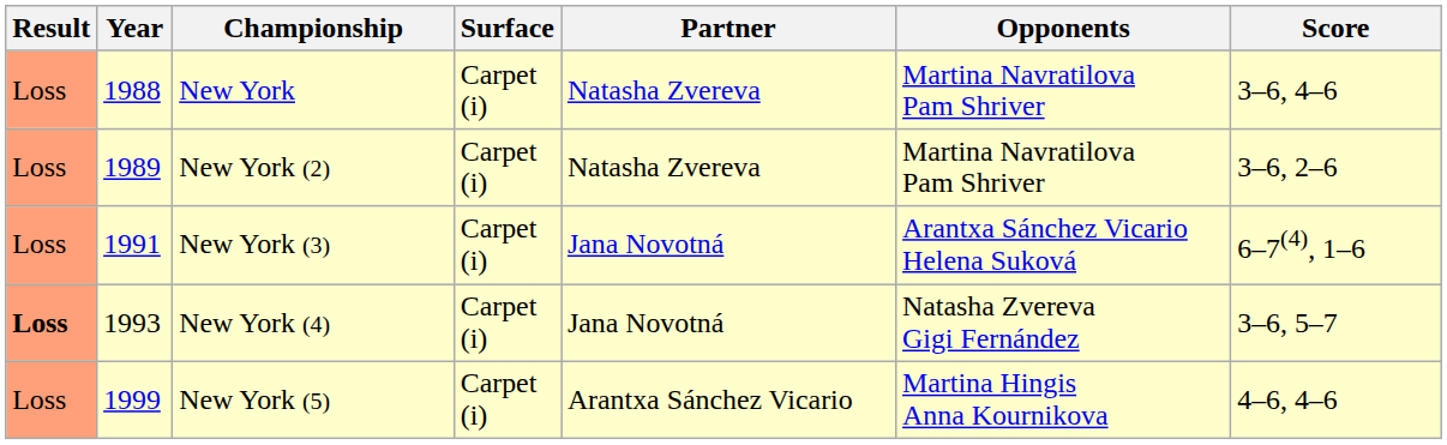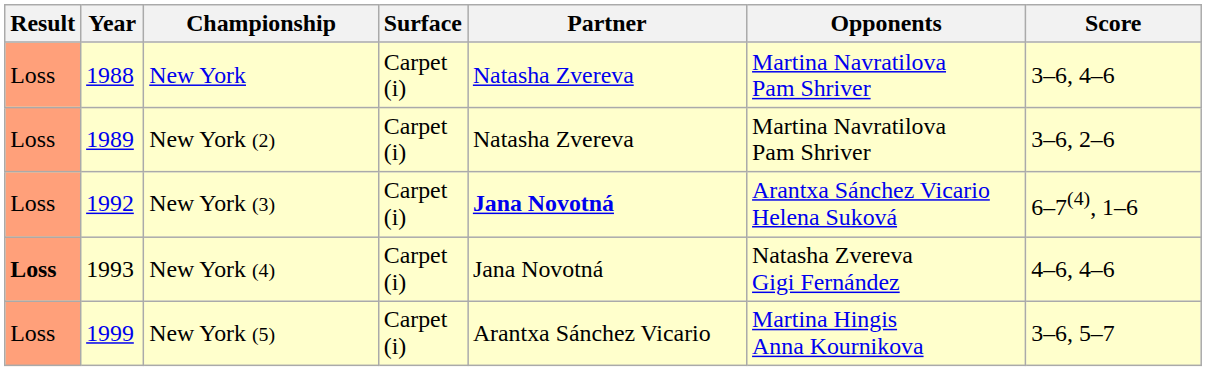 <table class="sortable wikitable">
 <tr>
 <th style="width:40px">Result</th>
 <th style="width:35px">Year</th>
 <th style="width:150px">Championship</th>
 <th style="width:50px">Surface</th>
 <th style="width:180px">Partner</th>
 <th style="width:180px">Opponents</th>
 <th style="width:110px" class="unsortable">Score</th>
 </tr>
 <tr style="background:#ffffcc;">
 <td style="background:#ffa07a;">Loss</td>
 <td><a href='#'>1988</a></td>
 <td><a href='#'>New York</a></td>
 <td>Carpet (i)</td>
 <td> <a href='#'>Natasha Zvereva</a></td>
 <td> <a href='#'>Martina Navratilova</a> <br>  <a href='#'>Pam Shriver</a></td>
 <td>3–6, 4–6</td>
 </tr>
 <tr style="background:#ffffcc;">
 <td style="background:#ffa07a;">Loss</td>
 <td><a href='#'>1989</a></td>
 <td>New York <small>(2)</small></td>
 <td>Carpet (i)</td>
 <td> Natasha Zvereva</td>
 <td> Martina Navratilova <br>  Pam Shriver</td>
 <td>3–6, 2–6</td>
 </tr>
 <tr style="background:#ffffcc;">
 <td style="background:#ffa07a;">Loss</td>
-<td><a href='#'>1991</a></td>
+<td><a href='#'>1992</a></td>
 <td>New York <small>(3)</small></td>
 <td>Carpet (i)</td>
-<td> <a href='#'>Jana Novotná</a></td>
+<td><strong> <a href='#'>Jana Novotná</a></strong></td>
 <td> <a href='#'>Arantxa Sánchez Vicario</a> <br>  <a href='#'>Helena Suková</a></td>
 <td>6–7<sup>(4)</sup>, 1–6</td>
 </tr>
 <tr style="background:#ffffcc;">
 <td style="background:#ffa07a;"><strong>Loss</strong></td>
 <td>1993</td>
 <td>New York <small>(4)</small></td>
 <td>Carpet (i)</td>
 <td> Jana Novotná</td>
 <td> Natasha Zvereva <br>  <a href='#'>Gigi Fernández</a></td>
-<td>3–6, 5–7</td>
+<td>4–6, 4–6</td>
 </tr>
 <tr style="background:#ffffcc;">
 <td style="background:#ffa07a;">Loss</td>
 <td><a href='#'>1999</a></td>
 <td>New York <small>(5)</small></td>
 <td>Carpet (i)</td>
 <td> Arantxa Sánchez Vicario</td>
 <td> <a href='#'>Martina Hingis</a> <br>  <a href='#'>Anna Kournikova</a></td>
-<td>4–6, 4–6</td>
+<td>3–6, 5–7</td>
 </tr>
 </table>
